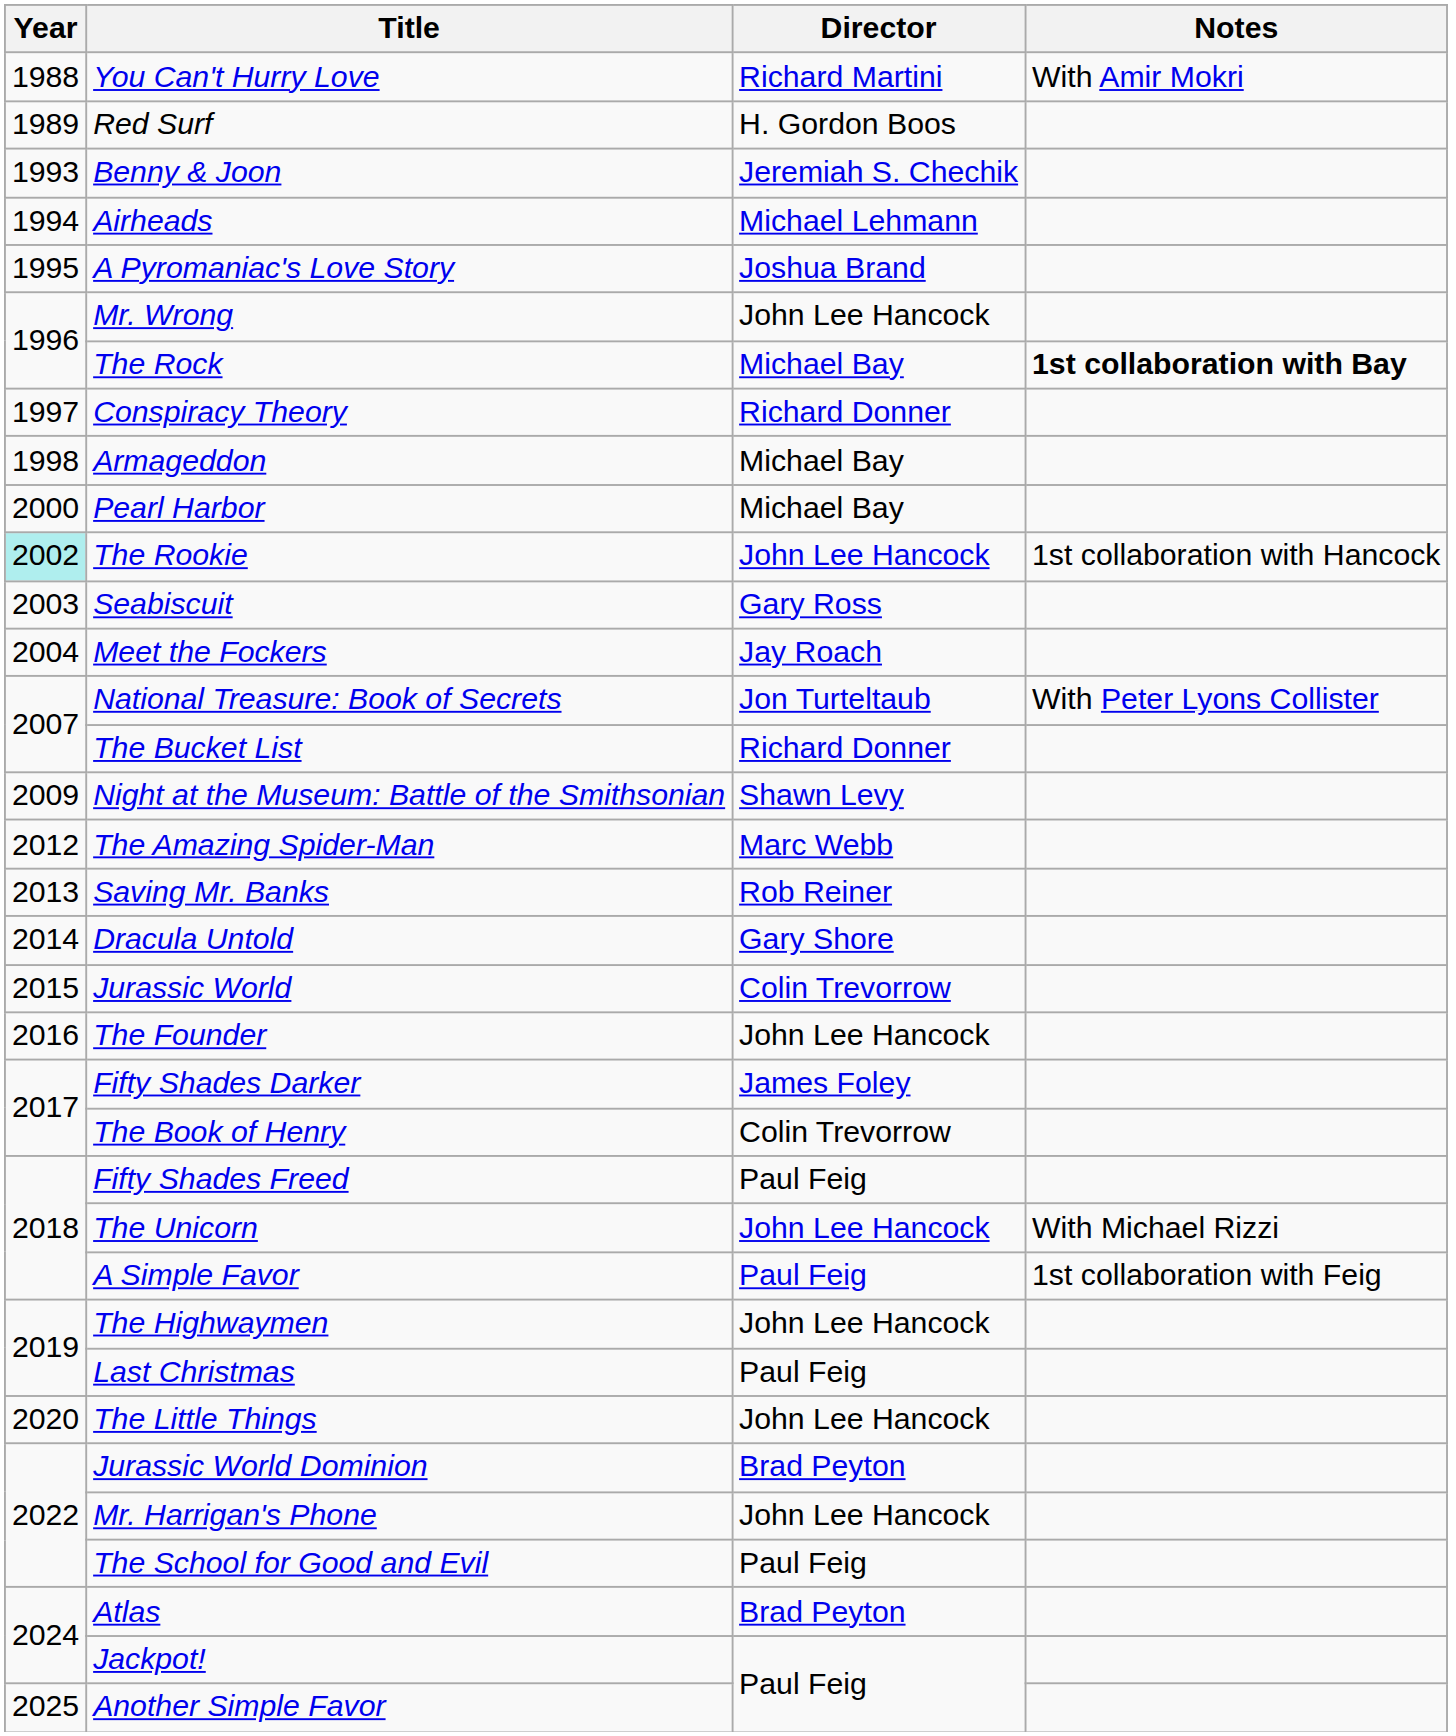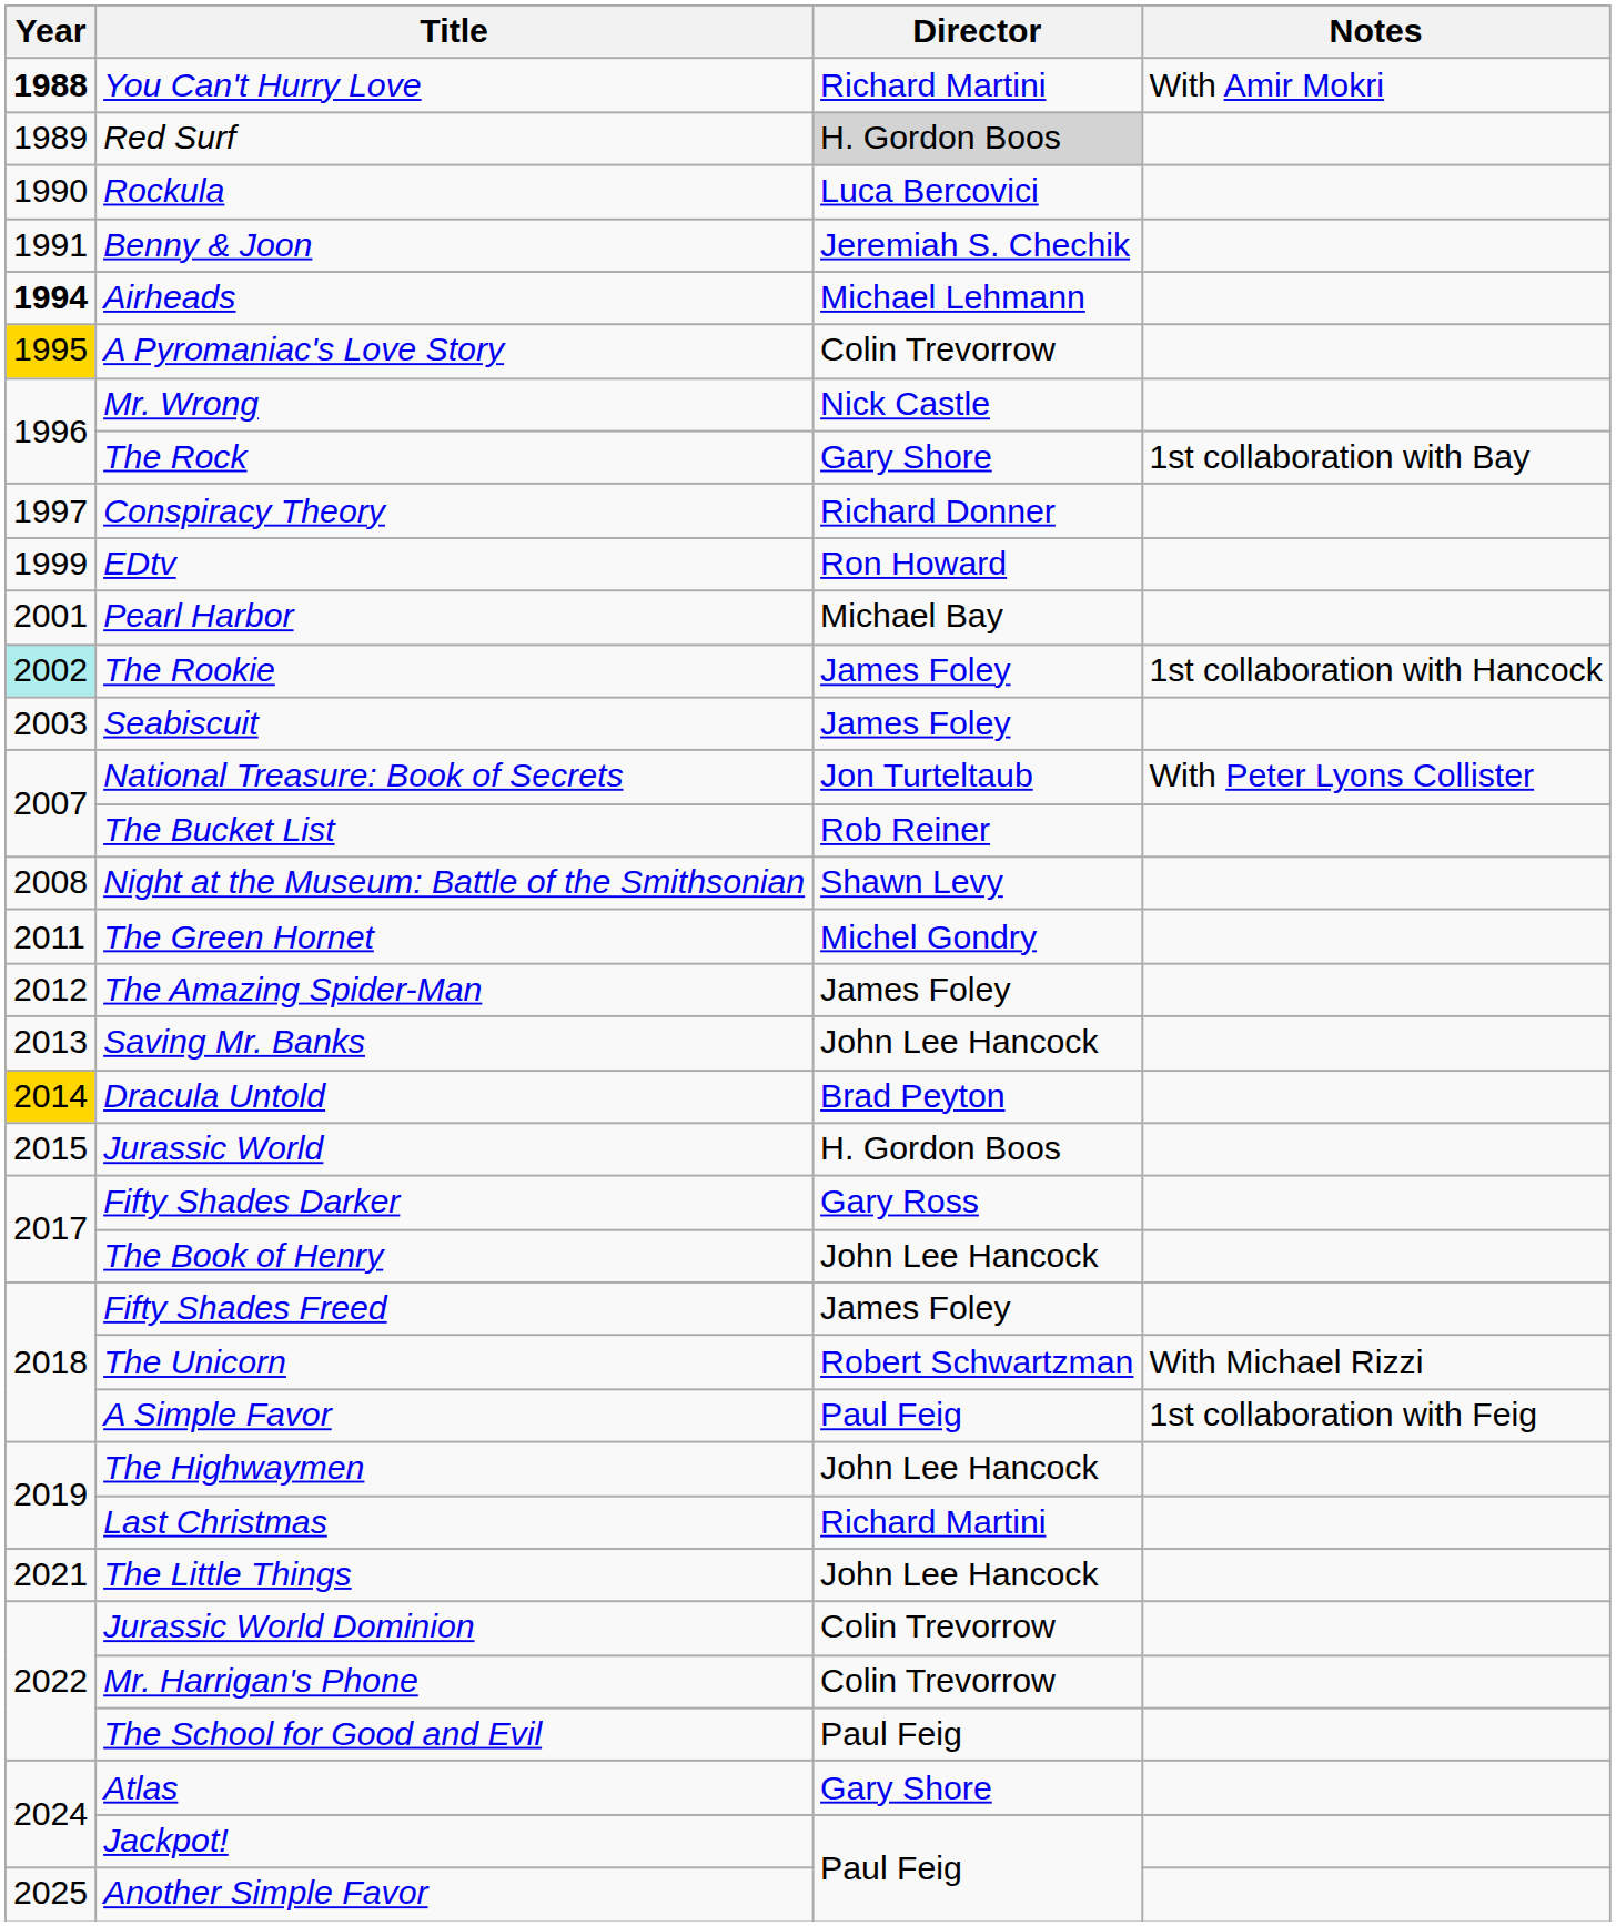 <table class="wikitable">
 <tr>
 <th>Year</th>
 <th>Title</th>
 <th>Director</th>
 <th>Notes</th>
 </tr>
 <tr>
-<td>1988</td>
+<td><strong>1988</strong></td>
 <td><em><a href='#'>You Can't Hurry Love</a></em></td>
 <td><a href='#'>Richard Martini</a></td>
 <td>With <a href='#'>Amir Mokri</a></td>
 </tr>
 <tr>
 <td>1989</td>
 <td><em>Red Surf</em></td>
-<td>H. Gordon Boos</td>
+<td style="background: lightgrey;">H. Gordon Boos</td>
 <td></td>
 </tr>
 <tr>
-<td>1993</td>
+<td>1990</td>
+<td><em><a href='#'>Rockula</a></em></td>
+<td><a href='#'>Luca Bercovici</a></td>
+<td></td>
+</tr>
+<tr>
+<td>1991</td>
 <td><em><a href='#'>Benny & Joon</a></em></td>
 <td><a href='#'>Jeremiah S. Chechik</a></td>
 <td></td>
 </tr>
 <tr>
-<td>1994</td>
+<td><strong>1994</strong></td>
 <td><em><a href='#'>Airheads</a></em></td>
 <td><a href='#'>Michael Lehmann</a></td>
 <td></td>
 </tr>
 <tr>
-<td>1995</td>
+<td style="background: gold;">1995</td>
 <td><em><a href='#'>A Pyromaniac's Love Story</a></em></td>
-<td><a href='#'>Joshua Brand</a></td>
+<td>Colin Trevorrow</td>
 <td></td>
 </tr>
 <tr>
 <td rowspan=2>1996</td>
 <td><em><a href='#'>Mr. Wrong</a></em></td>
-<td>John Lee Hancock</td>
+<td><a href='#'>Nick Castle</a></td>
 <td></td>
 </tr>
 <tr>
 <td><em><a href='#'>The Rock</a></em></td>
-<td><a href='#'>Michael Bay</a></td>
-<td><strong>1st collaboration with Bay</strong></td>
+<td><a href='#'>Gary Shore</a></td>
+<td>1st collaboration with Bay</td>
 </tr>
 <tr>
 <td>1997</td>
 <td><em><a href='#'>Conspiracy Theory</a></em></td>
 <td><a href='#'>Richard Donner</a></td>
 <td></td>
 </tr>
 <tr>
-<td>1998</td>
-<td><em><a href='#'>Armageddon</a></em></td>
-<td>Michael Bay</td>
+<td>1999</td>
+<td><em><a href='#'>EDtv</a></em></td>
+<td><a href='#'>Ron Howard</a></td>
 <td></td>
 </tr>
 <tr>
-<td>2000</td>
+<td>2001</td>
 <td><em><a href='#'>Pearl Harbor</a></em></td>
 <td>Michael Bay</td>
 <td></td>
 </tr>
 <tr>
 <td style="background: paleturquoise;">2002</td>
 <td><em><a href='#'>The Rookie</a></em></td>
-<td><a href='#'>John Lee Hancock</a></td>
+<td><a href='#'>James Foley</a></td>
 <td>1st collaboration with Hancock</td>
 </tr>
 <tr>
 <td>2003</td>
 <td><em><a href='#'>Seabiscuit</a></em></td>
-<td><a href='#'>Gary Ross</a></td>
-<td></td>
-</tr>
-<tr>
-<td>2004</td>
-<td><em><a href='#'>Meet the Fockers</a></em></td>
-<td><a href='#'>Jay Roach</a></td>
+<td><a href='#'>James Foley</a></td>
 <td></td>
 </tr>
 <tr>
 <td rowspan=2>2007</td>
 <td><em><a href='#'>National Treasure: Book of Secrets</a></em></td>
 <td><a href='#'>Jon Turteltaub</a></td>
 <td>With <a href='#'>Peter Lyons Collister</a></td>
 </tr>
 <tr>
 <td><em><a href='#'>The Bucket List</a></em></td>
-<td><a href='#'>Richard Donner</a></td>
+<td><a href='#'>Rob Reiner</a></td>
 <td></td>
 </tr>
 <tr>
-<td>2009</td>
+<td>2008</td>
 <td><em><a href='#'>Night at the Museum: Battle of the Smithsonian</a></em></td>
 <td><a href='#'>Shawn Levy</a></td>
 <td></td>
 </tr>
 <tr>
+<td>2011</td>
+<td><em><a href='#'>The Green Hornet</a></em></td>
+<td><a href='#'>Michel Gondry</a></td>
+<td></td>
+</tr>
+<tr>
 <td>2012</td>
 <td><em><a href='#'>The Amazing Spider-Man</a></em></td>
-<td><a href='#'>Marc Webb</a></td>
+<td>James Foley</td>
 <td></td>
 </tr>
 <tr>
 <td>2013</td>
 <td><em><a href='#'>Saving Mr. Banks</a></em></td>
-<td><a href='#'>Rob Reiner</a></td>
+<td>John Lee Hancock</td>
 <td></td>
 </tr>
 <tr>
-<td>2014</td>
+<td style="background: gold;">2014</td>
 <td><em><a href='#'>Dracula Untold</a></em></td>
-<td><a href='#'>Gary Shore</a></td>
+<td><a href='#'>Brad Peyton</a></td>
 <td></td>
 </tr>
 <tr>
 <td>2015</td>
 <td><em><a href='#'>Jurassic World</a></em></td>
-<td><a href='#'>Colin Trevorrow</a></td>
-<td></td>
-</tr>
-<tr>
-<td>2016</td>
-<td><em><a href='#'>The Founder</a></em></td>
-<td>John Lee Hancock</td>
+<td>H. Gordon Boos</td>
 <td></td>
 </tr>
 <tr>
 <td rowspan=2>2017</td>
 <td><em><a href='#'>Fifty Shades Darker</a></em></td>
-<td><a href='#'>James Foley</a></td>
+<td><a href='#'>Gary Ross</a></td>
 <td></td>
 </tr>
 <tr>
 <td><em><a href='#'>The Book of Henry</a></em></td>
-<td>Colin Trevorrow</td>
+<td>John Lee Hancock</td>
 <td></td>
 </tr>
 <tr>
 <td rowspan=3>2018</td>
 <td><em><a href='#'>Fifty Shades Freed</a></em></td>
-<td>Paul Feig</td>
+<td>James Foley</td>
 <td></td>
 </tr>
 <tr>
 <td><em><a href='#'>The Unicorn</a></em></td>
-<td><a href='#'>John Lee Hancock</a></td>
+<td><a href='#'>Robert Schwartzman</a></td>
 <td>With Michael Rizzi</td>
 </tr>
 <tr>
 <td><em><a href='#'>A Simple Favor</a></em></td>
 <td><a href='#'>Paul Feig</a></td>
 <td>1st collaboration with Feig</td>
 </tr>
 <tr>
 <td rowspan=2>2019</td>
 <td><em><a href='#'>The Highwaymen</a></em></td>
 <td>John Lee Hancock</td>
 <td></td>
 </tr>
 <tr>
 <td><em><a href='#'>Last Christmas</a></em></td>
-<td>Paul Feig</td>
+<td><a href='#'>Richard Martini</a></td>
 <td></td>
 </tr>
 <tr>
-<td>2020</td>
+<td>2021</td>
 <td><em><a href='#'>The Little Things</a></em></td>
 <td>John Lee Hancock</td>
 <td></td>
 </tr>
 <tr>
 <td rowspan=3>2022</td>
 <td><em><a href='#'>Jurassic World Dominion</a></em></td>
-<td><a href='#'>Brad Peyton</a></td>
+<td>Colin Trevorrow</td>
 <td></td>
 </tr>
 <tr>
 <td><em><a href='#'>Mr. Harrigan's Phone</a></em></td>
-<td>John Lee Hancock</td>
+<td>Colin Trevorrow</td>
 <td></td>
 </tr>
 <tr>
 <td><em><a href='#'>The School for Good and Evil</a></em></td>
 <td>Paul Feig</td>
 <td></td>
 </tr>
 <tr>
 <td rowspan=2>2024</td>
 <td><em><a href='#'>Atlas</a></em></td>
-<td><a href='#'>Brad Peyton</a></td>
+<td><a href='#'>Gary Shore</a></td>
 <td></td>
 </tr>
 <tr>
 <td><em><a href='#'>Jackpot!</a></em></td>
 <td rowspan=2>Paul Feig</td>
 <td></td>
 </tr>
 <tr>
 <td>2025</td>
 <td><em><a href='#'>Another Simple Favor</a></em></td>
 <td></td>
 </tr>
 </table>
